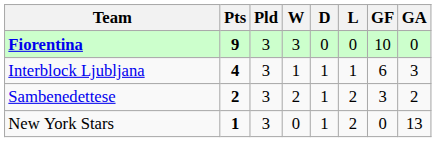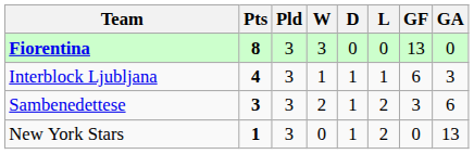 <table class="wikitable" style="text-align:center;">
 <tr>
 <th width=200>Team</th>
 <th width=20>Pts</th>
 <th width=20>Pld</th>
 <th width=20>W</th>
 <th width=20>D</th>
 <th width=20>L</th>
 <th width=20>GF</th>
 <th width=20>GA</th>
 </tr>
 <tr style="background:#ccffcc">
 <td style="text-align:left">  <strong><a href='#'>Fiorentina</a></strong></td>
-<td><strong>9</strong></td>
+<td><strong>8</strong></td>
 <td>3</td>
 <td>3</td>
 <td>0</td>
 <td>0</td>
-<td>10</td>
+<td>13</td>
 <td>0</td>
 </tr>
 <tr>
 <td style="text-align:left"> <a href='#'>Interblock Ljubljana</a></td>
 <td><strong>4</strong></td>
 <td>3</td>
 <td>1</td>
 <td>1</td>
 <td>1</td>
 <td>6</td>
 <td>3</td>
 </tr>
 <tr>
 <td style="text-align:left"> <a href='#'>Sambenedettese</a></td>
-<td><strong>2</strong></td>
+<td><strong>3</strong></td>
 <td>3</td>
 <td>2</td>
 <td>1</td>
 <td>2</td>
 <td>3</td>
-<td>2</td>
+<td>6</td>
 </tr>
 <tr>
 <td style="text-align:left"> New York Stars</td>
 <td><strong>1</strong></td>
 <td>3</td>
 <td>0</td>
 <td>1</td>
 <td>2</td>
 <td>0</td>
 <td>13</td>
 </tr>
 </table>
